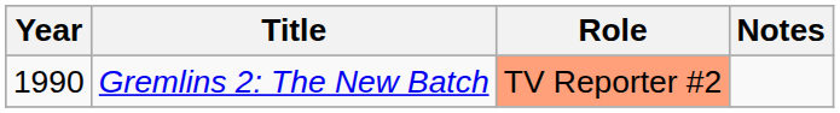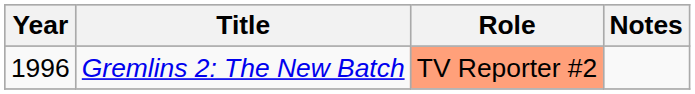 <table class="wikitable">
 <tr>
 <th>Year</th>
 <th>Title</th>
 <th>Role</th>
 <th>Notes</th>
 </tr>
 <tr>
-<td>1990</td>
+<td>1996</td>
 <td><em><a href='#'>Gremlins 2: The New Batch</a></em></td>
 <td style="background: lightsalmon;">TV Reporter #2</td>
 <td></td>
 </tr>
 </table>
